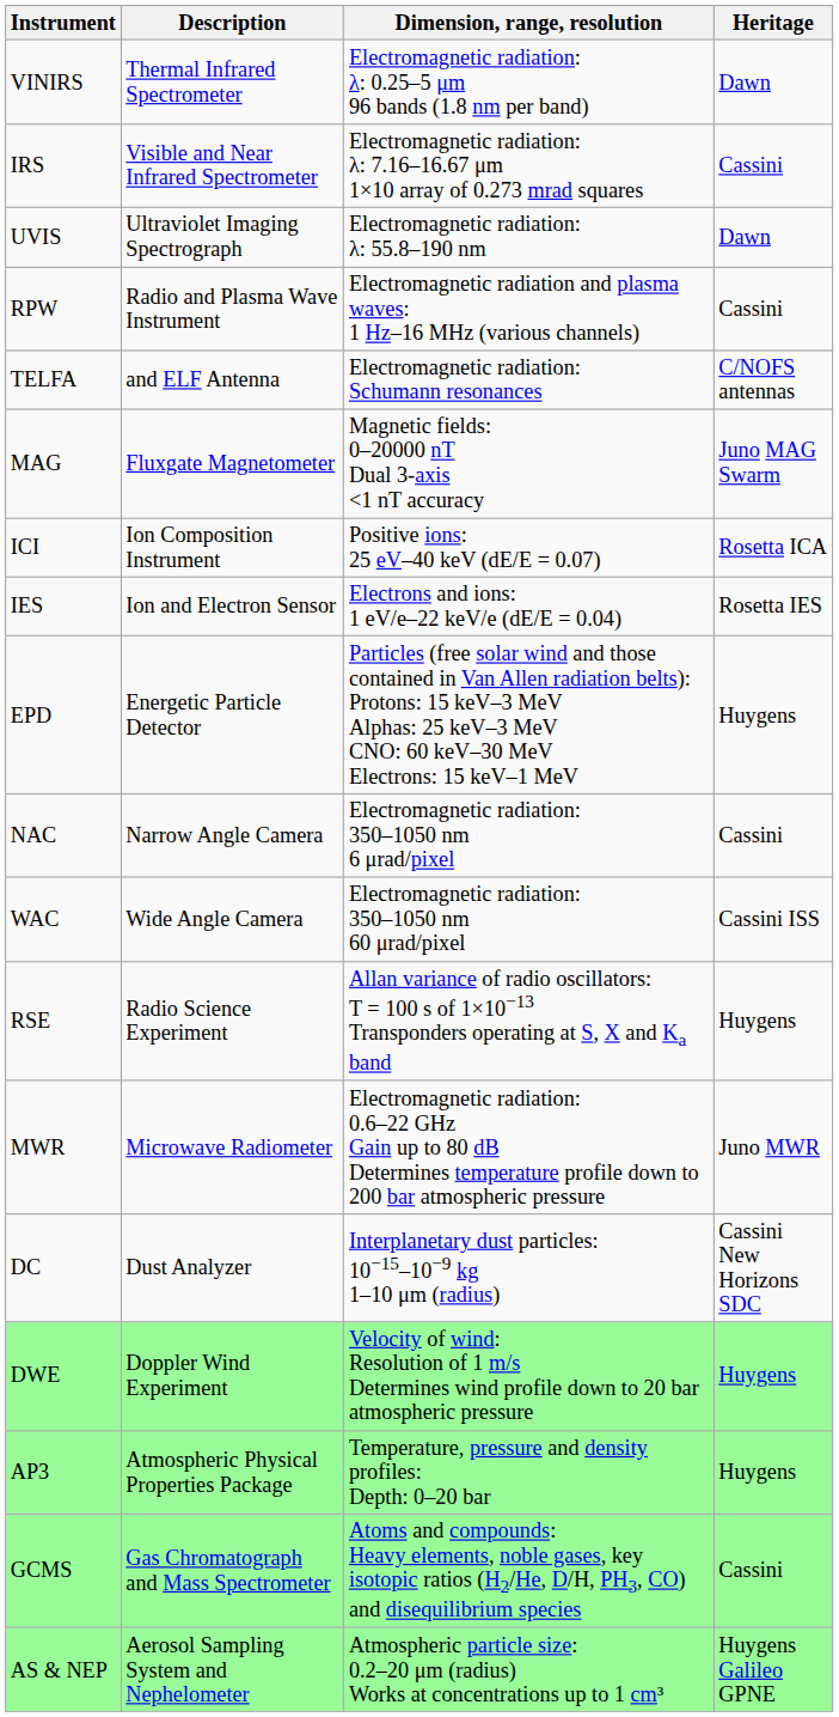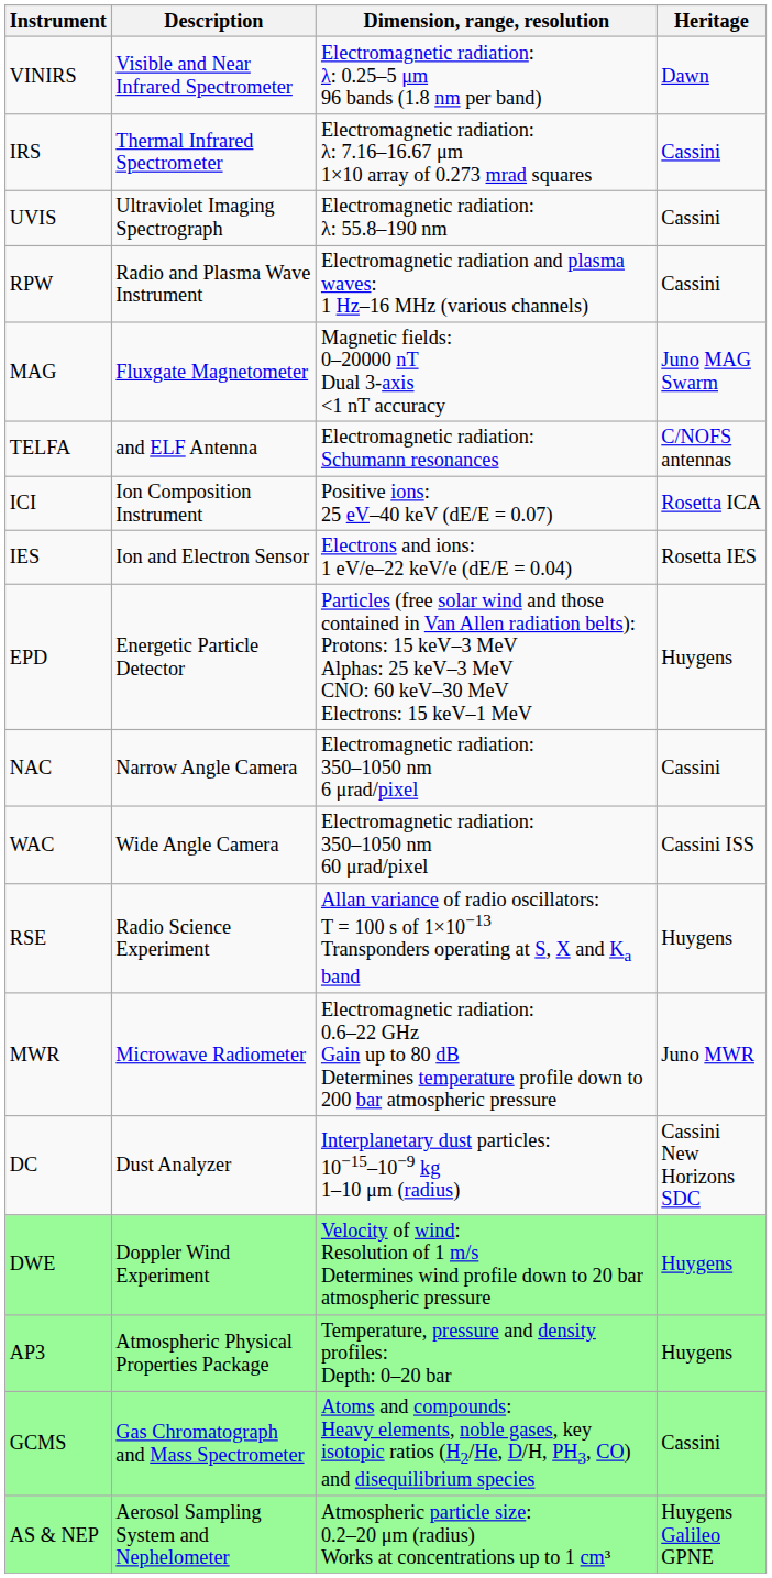 <table class="wikitable">
 <tr>
 <th>Instrument</th>
 <th>Description</th>
 <th>Dimension, range, resolution</th>
 <th>Heritage</th>
 </tr>
 <tr>
 <td>VINIRS</td>
-<td><a href='#'>Thermal Infrared Spectrometer</a></td>
+<td><a href='#'>Visible and Near Infrared Spectrometer</a></td>
 <td><a href='#'>Electromagnetic radiation</a>:<br><a href='#'>λ</a>: 0.25–5 <a href='#'>μm</a><br>96 bands (1.8 <a href='#'>nm</a> per band)</td>
 <td><a href='#'>Dawn</a> </td>
 </tr>
 <tr>
 <td>IRS</td>
-<td><a href='#'>Visible and Near Infrared Spectrometer</a></td>
+<td><a href='#'>Thermal Infrared Spectrometer</a></td>
 <td>Electromagnetic radiation:<br>λ: 7.16–16.67 μm<br>1×10 array of 0.273 <a href='#'>mrad</a> squares</td>
 <td><a href='#'>Cassini</a> </td>
 </tr>
 <tr>
 <td>UVIS</td>
 <td>Ultraviolet Imaging Spectrograph</td>
 <td>Electromagnetic radiation:<br>λ: 55.8–190 nm</td>
-<td><a href='#'>Dawn</a> </td>
+<td>Cassini </td>
 </tr>
 <tr>
 <td>RPW</td>
 <td>Radio and Plasma Wave Instrument</td>
 <td>Electromagnetic radiation and <a href='#'>plasma waves</a>:<br>1 <a href='#'>Hz</a>–16 MHz (various channels)</td>
 <td>Cassini </td>
 </tr>
 <tr>
+<td>MAG</td>
+<td><a href='#'>Fluxgate Magnetometer</a></td>
+<td>Magnetic fields:<br>0–20000 <a href='#'>nT</a><br>Dual 3-<a href='#'>axis</a><br><1 nT accuracy</td>
+<td><a href='#'>Juno</a> <a href='#'>MAG</a><br><a href='#'>Swarm</a> </td>
+</tr>
+<tr>
 <td>TELFA</td>
 <td> and <a href='#'>ELF</a> Antenna</td>
 <td>Electromagnetic radiation:<br><a href='#'>Schumann resonances</a></td>
 <td><a href='#'>C/NOFS</a>  antennas</td>
-</tr>
-<tr>
-<td>MAG</td>
-<td><a href='#'>Fluxgate Magnetometer</a></td>
-<td>Magnetic fields:<br>0–20000 <a href='#'>nT</a><br>Dual 3-<a href='#'>axis</a><br><1 nT accuracy</td>
-<td><a href='#'>Juno</a> <a href='#'>MAG</a><br><a href='#'>Swarm</a> </td>
 </tr>
 <tr>
 <td>ICI</td>
 <td>Ion Composition Instrument</td>
 <td>Positive <a href='#'>ions</a>:<br>25 <a href='#'>eV</a>–40 keV (dE/E = 0.07)</td>
 <td><a href='#'>Rosetta</a> ICA</td>
 </tr>
 <tr>
 <td>IES</td>
 <td>Ion and Electron Sensor</td>
 <td><a href='#'>Electrons</a> and ions:<br>1 eV/e–22 keV/e (dE/E = 0.04)</td>
 <td>Rosetta IES</td>
 </tr>
 <tr>
 <td>EPD</td>
 <td>Energetic Particle Detector</td>
 <td><a href='#'>Particles</a> (free <a href='#'>solar wind</a> and those contained in <a href='#'>Van Allen radiation belts</a>):<br>Protons: 15 keV–3 MeV<br>Alphas: 25 keV–3 MeV<br>CNO: 60 keV–30 MeV<br>Electrons: 15 keV–1 MeV</td>
 <td>Huygens </td>
 </tr>
 <tr>
 <td>NAC</td>
 <td>Narrow Angle Camera</td>
 <td>Electromagnetic radiation:<br>350–1050 nm<br>6 μrad/<a href='#'>pixel</a></td>
 <td>Cassini </td>
 </tr>
 <tr>
 <td>WAC</td>
 <td>Wide Angle Camera</td>
 <td>Electromagnetic radiation:<br>350–1050 nm<br>60 μrad/pixel</td>
 <td>Cassini ISS</td>
 </tr>
 <tr>
 <td>RSE</td>
 <td>Radio Science Experiment</td>
 <td><a href='#'>Allan variance</a> of radio oscillators:<br>T = 100 s of 1×10<sup>−13</sup><br>Transponders operating at <a href='#'>S</a>, <a href='#'>X</a> and <a href='#'>K<sub>a</sub> band</a></td>
 <td>Huygens </td>
 </tr>
 <tr>
 <td>MWR</td>
 <td><a href='#'>Microwave Radiometer</a></td>
 <td>Electromagnetic radiation:<br>0.6–22 GHz <br><a href='#'>Gain</a> up to 80 <a href='#'>dB</a><br>Determines <a href='#'>temperature</a> profile down to 200 <a href='#'>bar</a> atmospheric pressure</td>
 <td>Juno <a href='#'>MWR</a></td>
 </tr>
 <tr>
 <td>DC</td>
 <td>Dust Analyzer</td>
 <td><a href='#'>Interplanetary dust</a> particles:<br>10<sup>−15</sup>–10<sup>−9</sup> <a href='#'>kg</a><br>1–10 μm (<a href='#'>radius</a>)</td>
 <td>Cassini <br>New Horizons <a href='#'>SDC</a></td>
 </tr>
 <tr style="background:#98FB98;">
 <td>DWE</td>
 <td>Doppler Wind Experiment</td>
 <td><a href='#'>Velocity</a> of <a href='#'>wind</a>:<br>Resolution of 1 <a href='#'>m/s</a><br>Determines wind profile down to 20 bar atmospheric pressure</td>
 <td><a href='#'>Huygens</a> </td>
 </tr>
 <tr style="background:#98FB98;">
 <td>AP3</td>
 <td>Atmospheric Physical Properties Package</td>
 <td>Temperature, <a href='#'>pressure</a> and <a href='#'>density</a> profiles:<br>Depth: 0–20 bar</td>
 <td>Huygens </td>
 </tr>
 <tr style="background:#98FB98;">
 <td>GCMS</td>
 <td><a href='#'>Gas Chromatograph</a> and <a href='#'>Mass Spectrometer</a></td>
 <td><a href='#'>Atoms</a> and <a href='#'>compounds</a>:<br><a href='#'>Heavy elements</a>, <a href='#'>noble gases</a>, key <a href='#'>isotopic</a> ratios (<a href='#'>H<sub>2</sub></a>/<a href='#'>He</a>, <a href='#'>D</a>/H, <a href='#'>PH<sub>3</sub></a>, <a href='#'>CO</a>) and <a href='#'>disequilibrium species</a></td>
 <td>Cassini </td>
 </tr>
 <tr style="background:#98FB98;">
 <td>AS & NEP</td>
 <td>Aerosol Sampling System and <a href='#'>Nephelometer</a></td>
 <td>Atmospheric <a href='#'>particle size</a>:<br>0.2–20 μm (radius)<br>Works at concentrations up to 1 <a href='#'>cm</a>³</td>
 <td>Huygens <br><a href='#'>Galileo</a> GPNE</td>
 </tr>
 </table>
